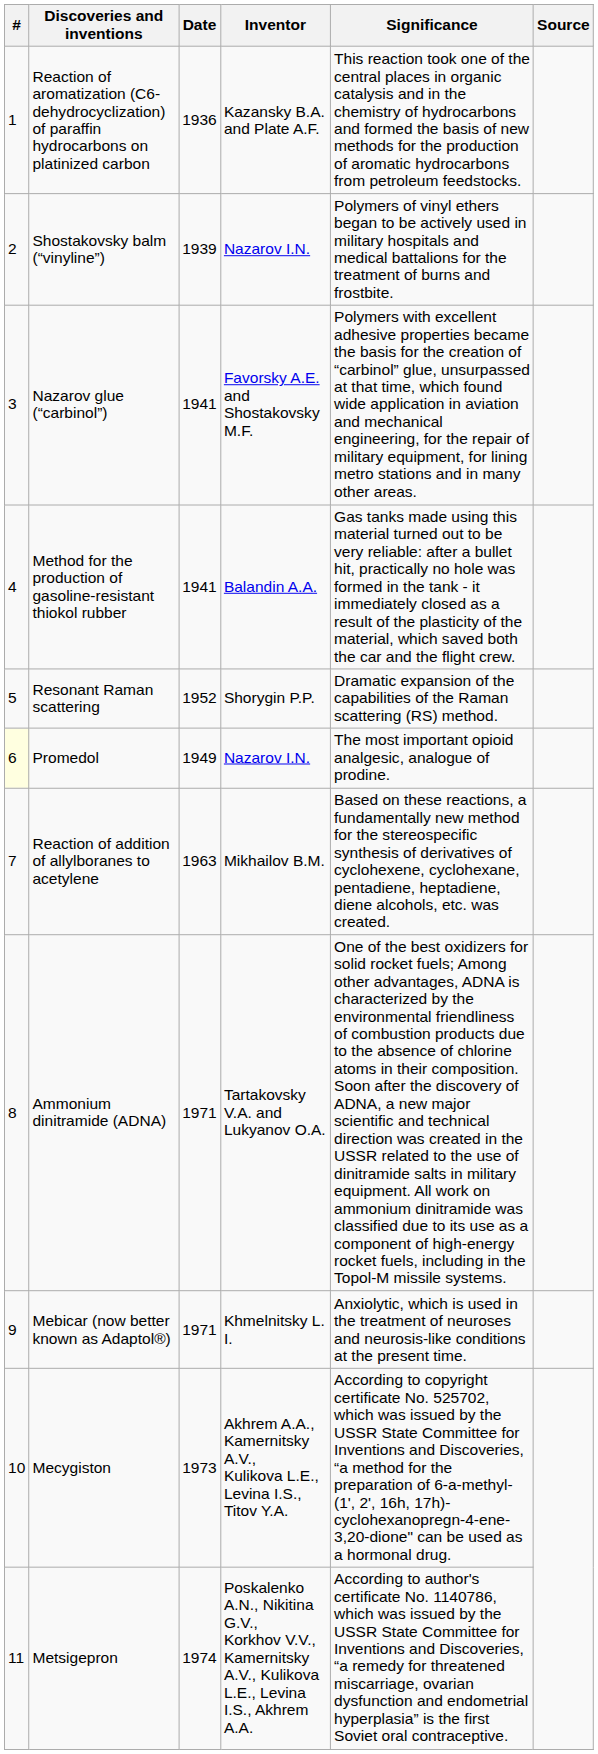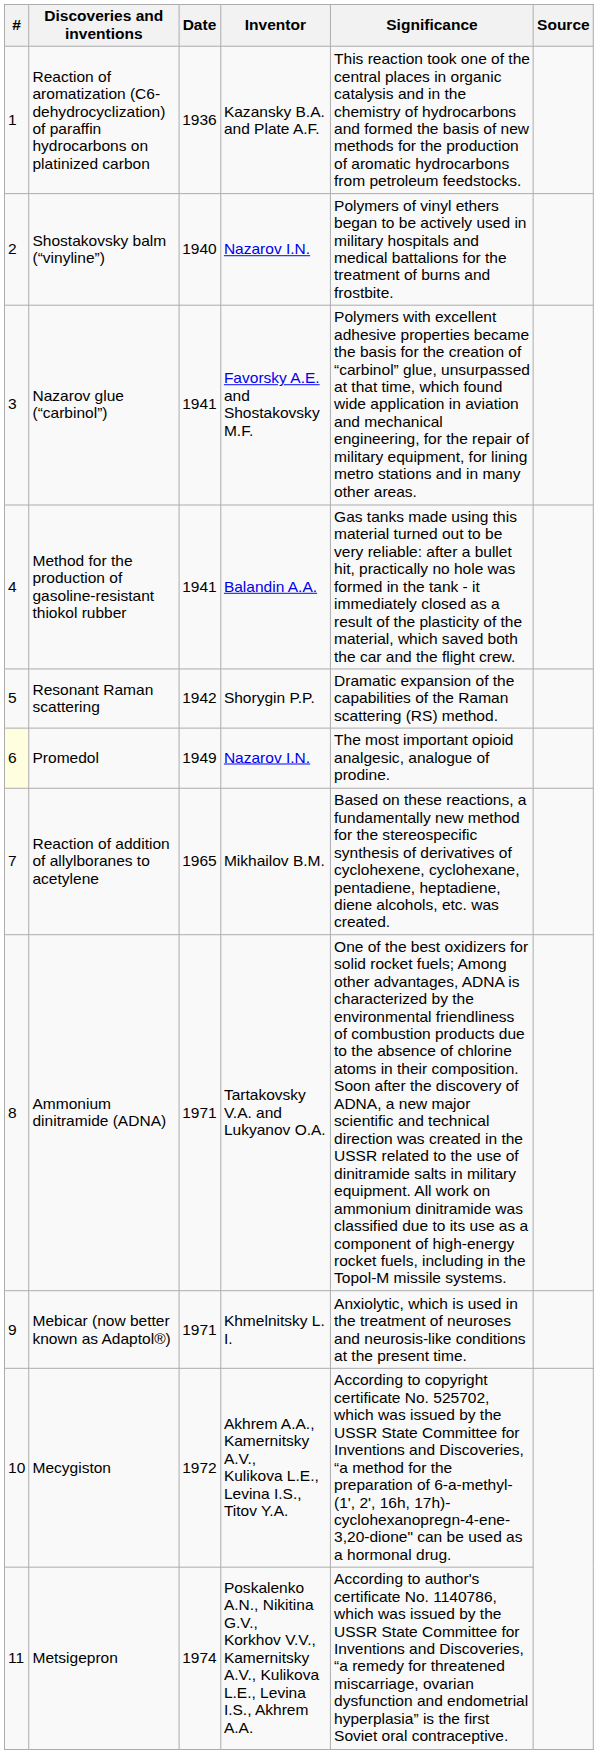 <table class="wikitable">
 <tr>
 <th>#</th>
 <th>Discoveries and inventions</th>
 <th><strong>Date</strong></th>
 <th><strong>Inventor</strong></th>
 <th><strong>Significance</strong></th>
 <th><strong>Source</strong></th>
 </tr>
 <tr>
 <td>1</td>
 <td>Reaction of aromatization (C6-dehydrocyclization) of paraffin hydrocarbons on platinized carbon</td>
 <td>1936</td>
 <td>Kazansky B.A. and Plate A.F.</td>
 <td>This reaction took one of the central places in organic catalysis and in the chemistry of hydrocarbons and formed the basis of new methods for the production of aromatic hydrocarbons from petroleum feedstocks.</td>
 <td></td>
 </tr>
 <tr>
 <td>2</td>
 <td>Shostakovsky balm (“vinyline”)</td>
-<td>1939</td>
+<td>1940</td>
 <td><a href='#'>Nazarov I.N.</a></td>
 <td>Polymers of vinyl ethers began to be actively used in military hospitals and medical battalions for the treatment of burns and frostbite.</td>
 <td></td>
 </tr>
 <tr>
 <td>3</td>
 <td>Nazarov glue (“carbinol”)</td>
 <td>1941</td>
 <td><a href='#'>Favorsky A.E.</a> and Shostakovsky M.F.</td>
 <td>Polymers with excellent adhesive properties became the basis for the creation of “carbinol” glue, unsurpassed at that time, which found wide application in aviation and mechanical engineering, for the repair of military equipment, for lining metro stations and in many other areas.</td>
 <td></td>
 </tr>
 <tr>
 <td>4</td>
 <td>Method for the production of gasoline-resistant thiokol rubber</td>
 <td>1941</td>
 <td><a href='#'>Balandin A.A.</a></td>
 <td>Gas tanks made using this material turned out to be very reliable: after a bullet hit, practically no hole was formed in the tank - it immediately closed as a result of the plasticity of the material, which saved both the car and the flight crew.</td>
 <td></td>
 </tr>
 <tr>
 <td>5</td>
 <td>Resonant Raman scattering</td>
-<td>1952</td>
+<td>1942</td>
 <td>Shorygin P.P.</td>
 <td>Dramatic expansion of the capabilities of the Raman scattering (RS) method.</td>
 <td></td>
 </tr>
 <tr>
 <td style="background: lightyellow;">6</td>
 <td>Promedol</td>
 <td>1949</td>
 <td><a href='#'>Nazarov I.N.</a></td>
 <td>The most important opioid analgesic, analogue of prodine.</td>
 <td></td>
 </tr>
 <tr>
 <td>7</td>
 <td>Reaction of addition of allylboranes to acetylene</td>
-<td>1963</td>
+<td>1965</td>
 <td>Mikhailov B.M.</td>
 <td>Based on these reactions, a fundamentally new method for the stereospecific synthesis of derivatives of cyclohexene, cyclohexane, pentadiene, heptadiene, diene alcohols, etc. was created.</td>
 <td></td>
 </tr>
 <tr>
 <td>8</td>
 <td>Ammonium dinitramide (ADNA)</td>
 <td>1971</td>
 <td>Tartakovsky V.A. and Lukyanov O.A.</td>
 <td>One of the best oxidizers for solid rocket fuels; Among other advantages, ADNA is characterized by the environmental friendliness of combustion products due to the absence of chlorine atoms in their composition. Soon after the discovery of ADNA, a new major scientific and technical direction was created in the USSR related to the use of dinitramide salts in military equipment. All work on ammonium dinitramide was classified due to its use as a component of high-energy rocket fuels, including in the Topol-M missile systems.</td>
 <td></td>
 </tr>
 <tr>
 <td>9</td>
 <td>Mebicar (now better known as Adaptol®)</td>
 <td>1971</td>
 <td>Khmelnitsky L. I.</td>
 <td>Anxiolytic, which is used in the treatment of neuroses and neurosis-like conditions at the present time.</td>
 <td></td>
 </tr>
 <tr>
 <td>10</td>
 <td>Mecygiston</td>
-<td>1973</td>
+<td>1972</td>
 <td>Akhrem A.A., Kamernitsky A.V.,<br>Kulikova L.E.,<br>Levina I.S., Titov Y.A.</td>
 <td>According to copyright certificate No. 525702, which was issued by the USSR State Committee for Inventions and Discoveries, “a method for the preparation of 6-a-methyl-(1', 2', 16h, 17h)-cyclohexanopregn-4-ene-3,20-dione" can be used as a hormonal drug.</td>
 <td rowspan="2"></td>
 </tr>
 <tr>
 <td>11</td>
 <td>Metsigepron</td>
 <td>1974</td>
 <td>Poskalenko A.N., Nikitina G.V.,<br>Korkhov V.V., Kamernitsky A.V., Kulikova L.E., Levina I.S., Akhrem A.A.</td>
 <td>According to author's certificate No. 1140786, which was issued by the USSR State Committee for Inventions and Discoveries, “a remedy for threatened miscarriage, ovarian dysfunction and endometrial hyperplasia” is the first Soviet oral contraceptive.</td>
 </tr>
 </table>
